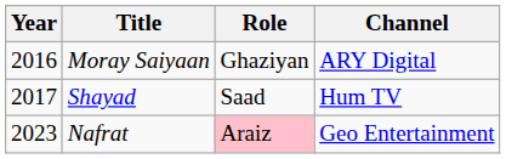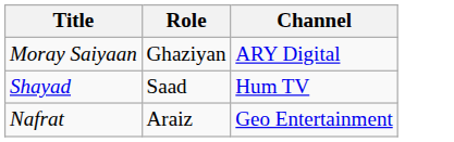 <table class="wikitable">
 <tr>
-<th>Year</th>
 <th>Title</th>
 <th>Role</th>
 <th>Channel</th>
 </tr>
 <tr>
-<td>2016</td>
 <td><em>Moray Saiyaan</em></td>
 <td>Ghaziyan</td>
 <td><a href='#'>ARY Digital</a></td>
 </tr>
 <tr>
-<td>2017</td>
 <td><em><a href='#'>Shayad</a></em></td>
 <td>Saad</td>
 <td><a href='#'>Hum TV</a></td>
 </tr>
 <tr>
-<td>2023</td>
 <td><em>Nafrat</em></td>
-<td style="background: pink;">Araiz</td>
+<td>Araiz</td>
 <td><a href='#'>Geo Entertainment</a></td>
 </tr>
 </table>
